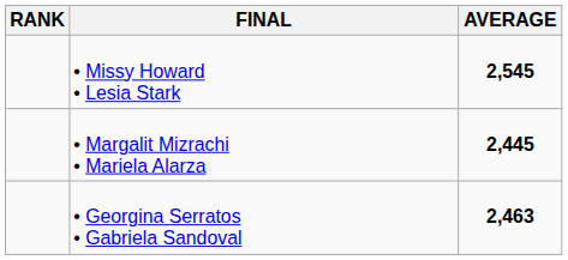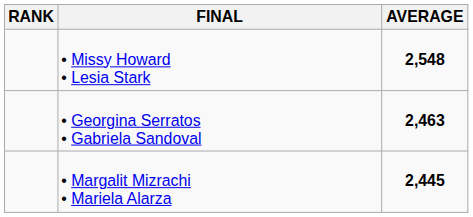 <table class="wikitable">
 <tr>
 <th>RANK</th>
 <th style="width: 20em">FINAL</th>
 <th style="width: 5em">AVERAGE</th>
 </tr>
 <tr>
 <td align="center"></td>
 <td><strong></strong><br>• <a href='#'>Missy Howard</a><br>• <a href='#'>Lesia Stark</a></td>
-<td align="center"><strong>2,545</strong></td>
+<td align="center"><strong>2,548</strong></td>
+</tr>
+<tr>
+<td align="center"></td>
+<td><strong></strong><br>• <a href='#'>Georgina Serratos</a><br>• <a href='#'>Gabriela Sandoval</a></td>
+<td align="center"><strong>2,463</strong></td>
 </tr>
 <tr>
 <td align="center"></td>
 <td><strong></strong><br>• <a href='#'>Margalit Mizrachi</a><br>• <a href='#'>Mariela Alarza</a></td>
 <td align="center"><strong>2,445</strong></td>
 </tr>
-<tr>
-<td align="center"></td>
-<td><strong></strong><br>• <a href='#'>Georgina Serratos</a><br>• <a href='#'>Gabriela Sandoval</a></td>
-<td align="center"><strong>2,463</strong></td>
-</tr>
 </table>
